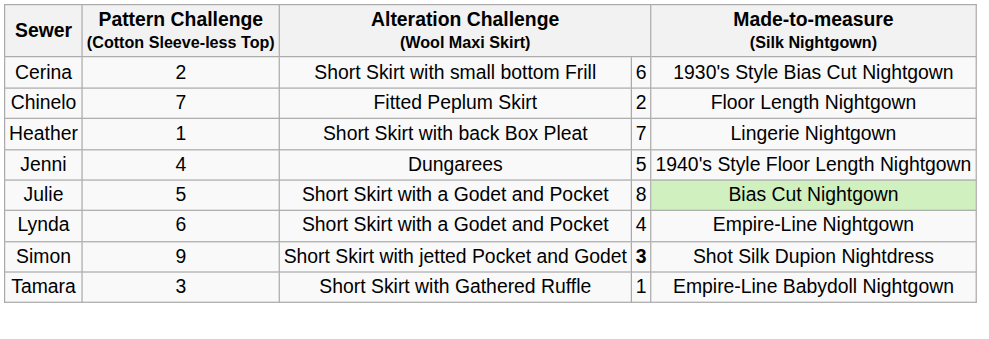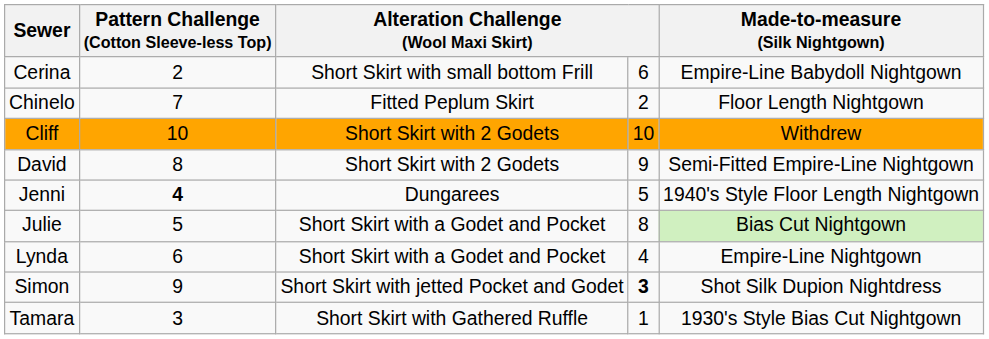 <table class="wikitable" style="text-align:center;">
 <tr>
 <th>Sewer</th>
 <th>Pattern Challenge<br><small>(Cotton Sleeve-less Top)</small></th>
 <th Colspan=2>Alteration Challenge<br><small>(Wool Maxi Skirt)</small></th>
 <th>Made-to-measure<br><small>(Silk Nightgown)</small></th>
 </tr>
 <tr>
 <td>Cerina</td>
 <td>2</td>
 <td>Short Skirt with small bottom Frill</td>
 <td>6</td>
-<td>1930's Style Bias Cut Nightgown</td>
+<td>Empire-Line Babydoll Nightgown</td>
 </tr>
 <tr>
 <td>Chinelo</td>
 <td>7</td>
 <td>Fitted Peplum Skirt</td>
 <td>2</td>
 <td>Floor Length Nightgown</td>
 </tr>
+<tr style="background:orange">
+<td>Cliff</td>
+<td>10</td>
+<td>Short Skirt with 2 Godets</td>
+<td>10</td>
+<td>Withdrew</td>
+</tr>
 <tr>
-<td>Heather</td>
-<td>1</td>
-<td>Short Skirt with back Box Pleat</td>
-<td>7</td>
-<td>Lingerie Nightgown</td>
+<td>David</td>
+<td>8</td>
+<td>Short Skirt with 2 Godets</td>
+<td>9</td>
+<td>Semi-Fitted Empire-Line Nightgown</td>
 </tr>
 <tr>
 <td>Jenni</td>
-<td>4</td>
+<td><strong>4</strong></td>
 <td>Dungarees</td>
 <td>5</td>
 <td>1940's Style Floor Length Nightgown</td>
 </tr>
 <tr>
 <td>Julie</td>
 <td>5</td>
 <td>Short Skirt with a Godet and Pocket</td>
 <td>8</td>
 <td style="background:#d0f0c0">Bias Cut Nightgown</td>
 </tr>
 <tr>
 <td>Lynda</td>
 <td>6</td>
 <td>Short Skirt with a Godet and Pocket</td>
 <td>4</td>
 <td>Empire-Line Nightgown</td>
 </tr>
 <tr>
 <td>Simon</td>
 <td>9</td>
 <td>Short Skirt with jetted Pocket and Godet</td>
 <td><strong>3</strong></td>
 <td>Shot Silk Dupion Nightdress</td>
 </tr>
 <tr>
 <td>Tamara</td>
 <td>3</td>
 <td>Short Skirt with Gathered Ruffle</td>
 <td>1</td>
-<td>Empire-Line Babydoll Nightgown</td>
+<td>1930's Style Bias Cut Nightgown</td>
 </tr>
 </table>
